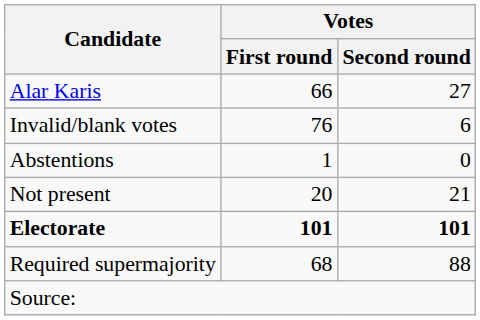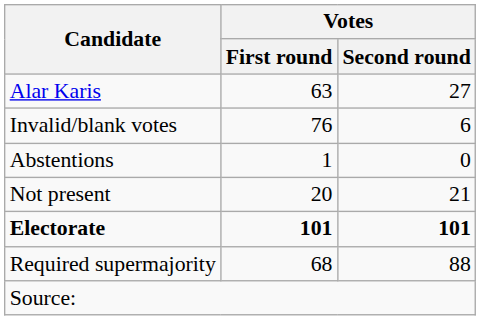 <table class=wikitable style=text-align:right>
 <tr>
 <th rowspan=2>Candidate</th>
 <th colspan=3>Votes</th>
 </tr>
 <tr>
 <th>First round</th>
 <th>Second round</th>
 </tr>
 <tr>
 <td align=left><a href='#'>Alar Karis</a></td>
-<td>66</td>
+<td>63</td>
 <td>27</td>
 </tr>
 <tr>
 <td align=left>Invalid/blank votes</td>
 <td>76</td>
 <td>6</td>
 </tr>
 <tr>
 <td align=left>Abstentions</td>
 <td>1</td>
 <td>0</td>
 </tr>
 <tr>
 <td align=left>Not present</td>
 <td>20</td>
 <td>21</td>
 </tr>
 <tr>
 <td align=left><strong>Electorate</strong></td>
 <td><strong>101</strong></td>
 <td><strong>101</strong></td>
 </tr>
 <tr>
 <td align=left>Required supermajority</td>
 <td>68</td>
 <td>88</td>
 </tr>
 <tr>
 <td align=left colspan=7>Source:</td>
 </tr>
 </table>
